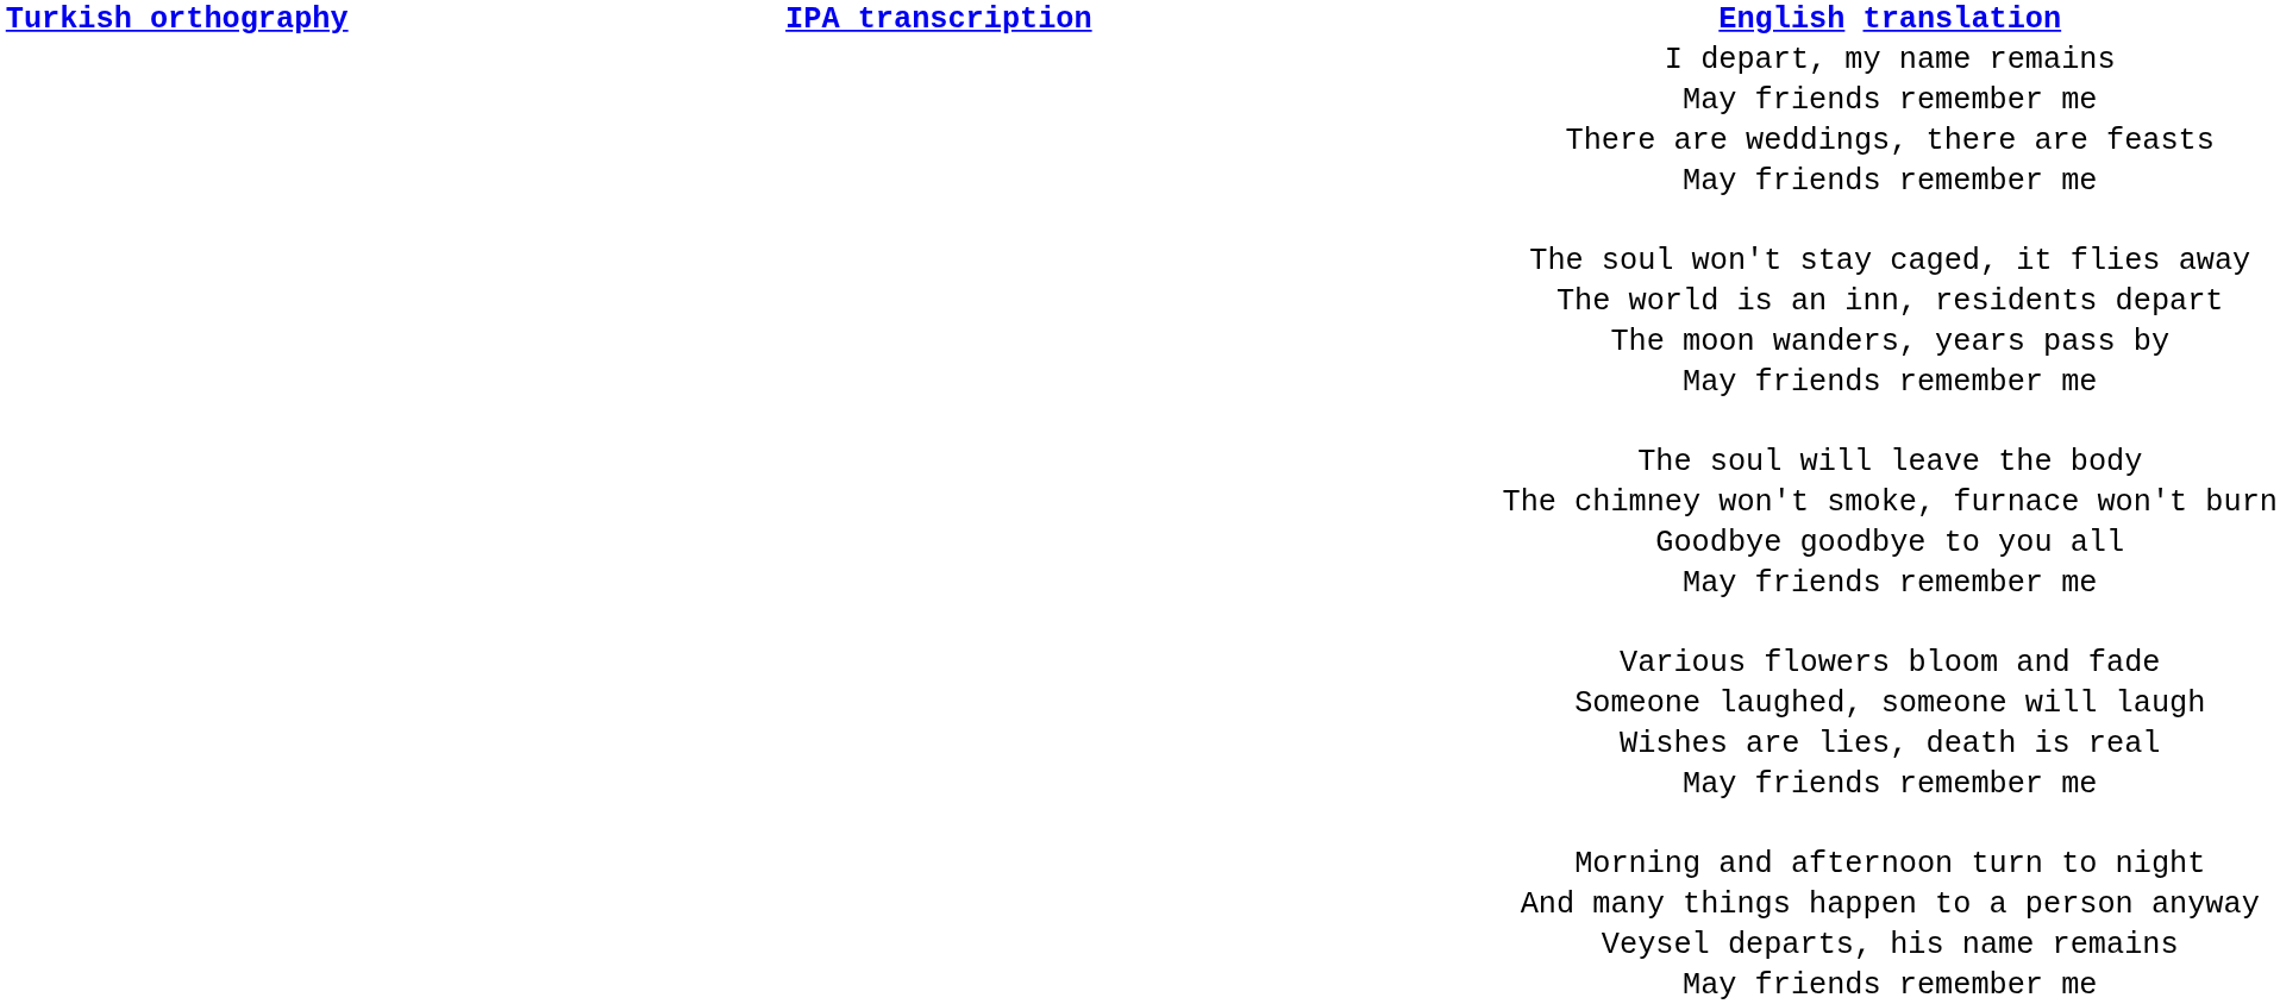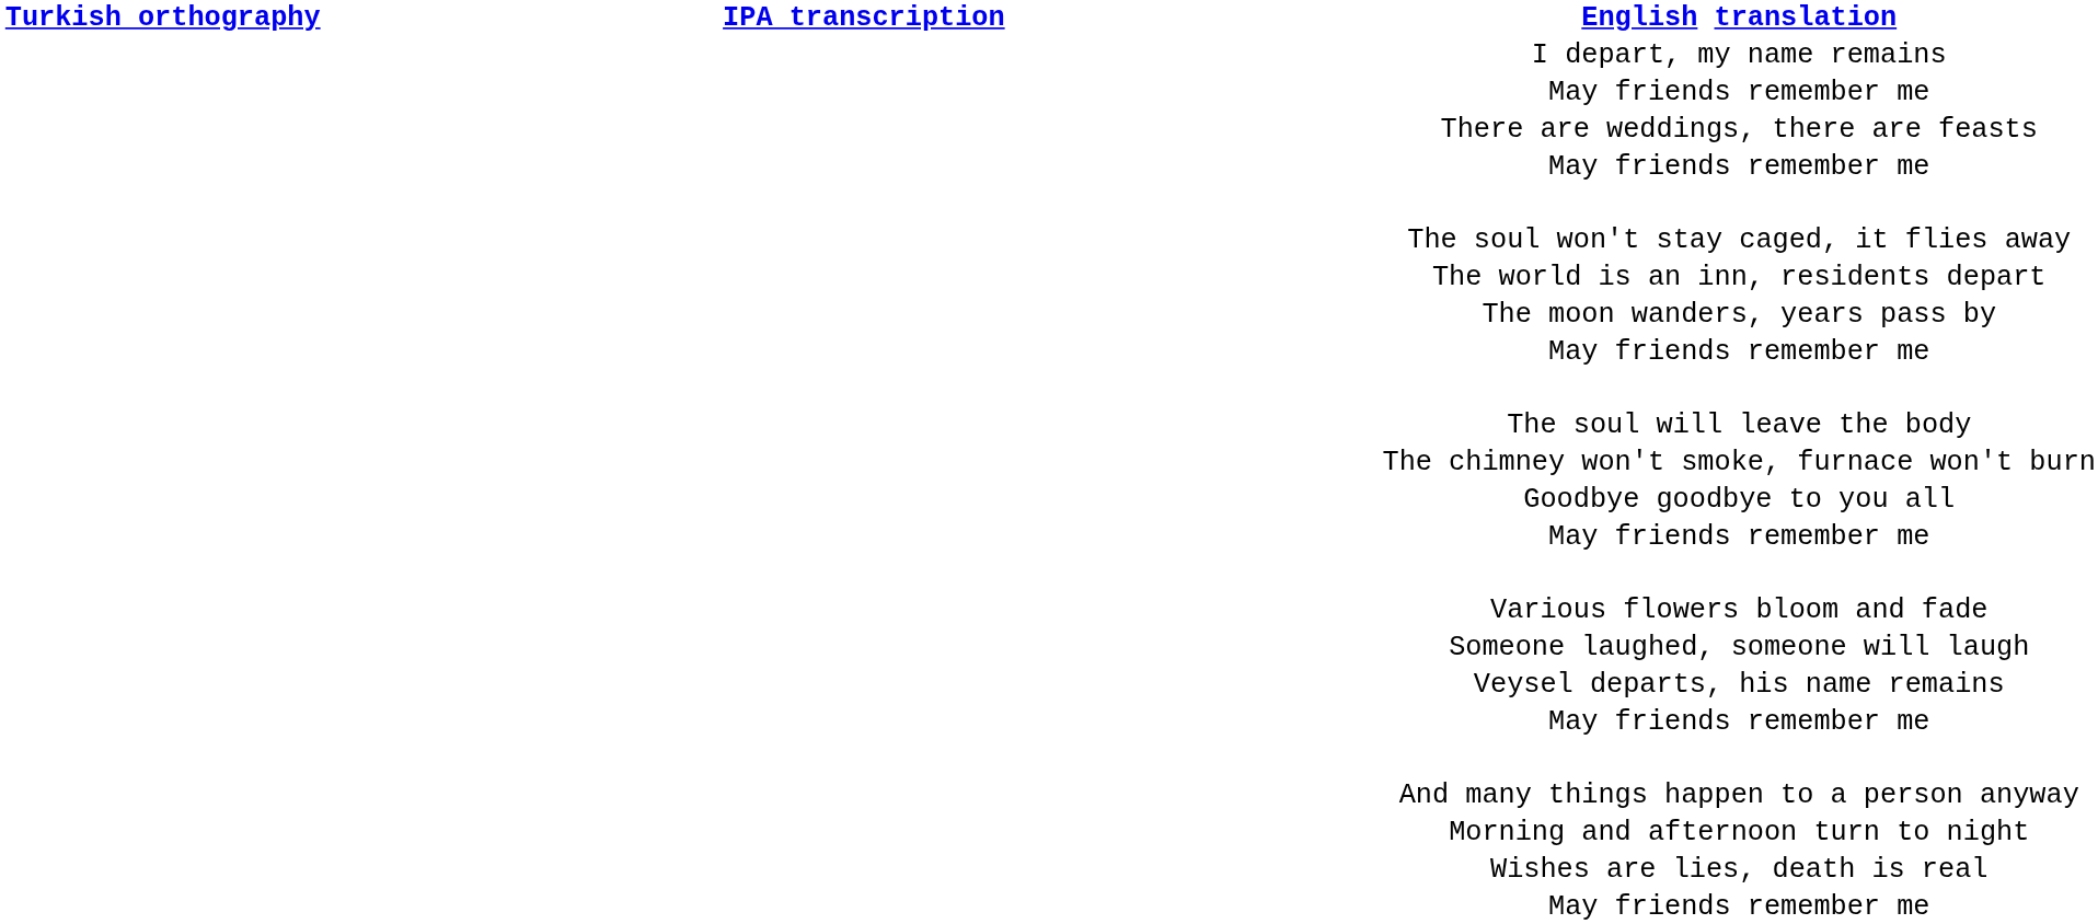 <table border="0" style="width:100%; font-size:115%; text-align:center;">
 <tr>
 <th style="width:25%;"><a href='#'>Turkish orthography</a></th>
 <th style="width:35%;"><a href='#'>IPA transcription</a></th>
 <th style="width:40%;"><a href='#'>English</a> <a href='#'>translation</a></th>
 </tr>
 <tr>
 <td></td>
 <td></td>
 <td>I depart, my name remains</td>
 </tr>
 <tr>
 <td></td>
 <td></td>
 <td>May friends remember me</td>
 </tr>
 <tr>
 <td></td>
 <td></td>
 <td>There are weddings, there are feasts</td>
 </tr>
 <tr>
 <td></td>
 <td></td>
 <td>May friends remember me</td>
 </tr>
 <tr>
 <td><br></td>
 </tr>
 <tr>
 <td></td>
 <td></td>
 <td>The soul won't stay caged, it flies away</td>
 </tr>
 <tr>
 <td></td>
 <td></td>
 <td>The world is an inn, residents depart</td>
 </tr>
 <tr>
 <td></td>
 <td></td>
 <td>The moon wanders, years pass by</td>
 </tr>
 <tr>
 <td></td>
 <td></td>
 <td>May friends remember me</td>
 </tr>
 <tr>
 <td><br></td>
 </tr>
 <tr>
 <td></td>
 <td></td>
 <td>The soul will leave the body</td>
 </tr>
 <tr>
 <td></td>
 <td></td>
 <td>The chimney won't smoke, furnace won't burn</td>
 </tr>
 <tr>
 <td></td>
 <td></td>
 <td>Goodbye goodbye to you all</td>
 </tr>
 <tr>
 <td></td>
 <td></td>
 <td>May friends remember me</td>
 </tr>
 <tr>
 <td><br></td>
 </tr>
 <tr>
 <td></td>
 <td></td>
 <td>Various flowers bloom and fade</td>
 </tr>
 <tr>
 <td></td>
 <td></td>
 <td>Someone laughed, someone will laugh</td>
 </tr>
 <tr>
 <td></td>
 <td></td>
-<td>Wishes are lies, death is real</td>
+<td>Veysel departs, his name remains</td>
 </tr>
 <tr>
 <td></td>
 <td></td>
 <td>May friends remember me</td>
 </tr>
 <tr>
 <td><br></td>
 </tr>
 <tr>
 <td></td>
 <td></td>
+<td>And many things happen to a person anyway</td>
+</tr>
+<tr>
+<td></td>
+<td></td>
 <td>Morning and afternoon turn to night</td>
 </tr>
 <tr>
 <td></td>
 <td></td>
-<td>And many things happen to a person anyway</td>
-</tr>
-<tr>
-<td></td>
-<td></td>
-<td>Veysel departs, his name remains</td>
+<td>Wishes are lies, death is real</td>
 </tr>
 <tr>
 <td></td>
 <td></td>
 <td>May friends remember me</td>
 </tr>
 </table>
